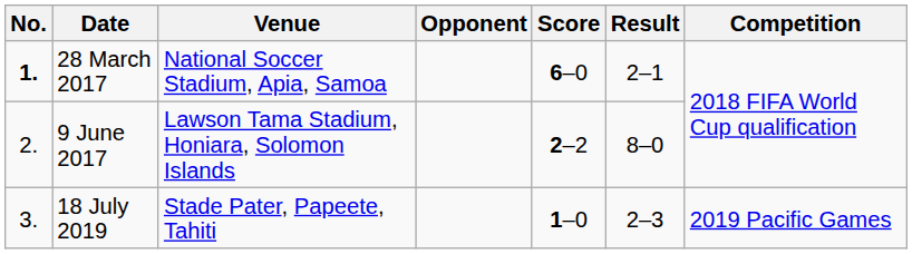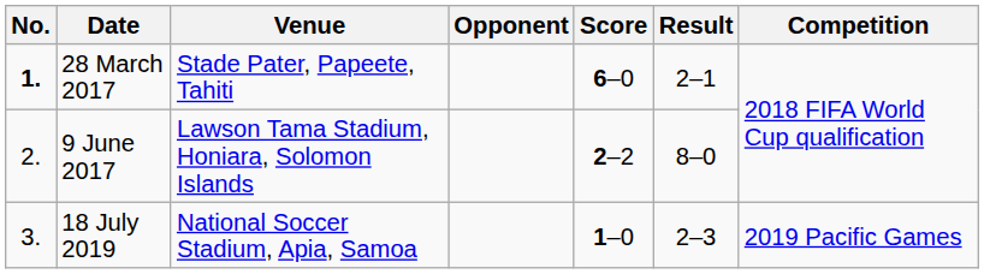 <table class="wikitable" style="font-size:95%">
 <tr>
 <th>No.</th>
 <th>Date</th>
 <th>Venue</th>
 <th>Opponent</th>
 <th>Score</th>
 <th>Result</th>
 <th>Competition</th>
 </tr>
 <tr>
 <td align=center><strong>1.</strong></td>
 <td>28 March 2017</td>
-<td><a href='#'>National Soccer Stadium</a>, <a href='#'>Apia</a>, <a href='#'>Samoa</a></td>
+<td><a href='#'>Stade Pater</a>, <a href='#'>Papeete</a>, <a href='#'>Tahiti</a></td>
 <td></td>
 <td align=center><strong>6</strong>–0</td>
 <td align=center>2–1</td>
 <td rowspan=2><a href='#'>2018 FIFA World Cup qualification</a></td>
 </tr>
 <tr>
 <td align=center>2.</td>
 <td>9 June 2017</td>
 <td><a href='#'>Lawson Tama Stadium</a>, <a href='#'>Honiara</a>, <a href='#'>Solomon Islands</a></td>
 <td></td>
 <td align=center><strong>2</strong>–2</td>
 <td align=center>8–0</td>
 </tr>
 <tr>
 <td align=center>3.</td>
 <td>18 July 2019</td>
-<td><a href='#'>Stade Pater</a>, <a href='#'>Papeete</a>, <a href='#'>Tahiti</a></td>
+<td><a href='#'>National Soccer Stadium</a>, <a href='#'>Apia</a>, <a href='#'>Samoa</a></td>
 <td></td>
 <td align=center><strong>1</strong>–0</td>
 <td align=center>2–3</td>
 <td><a href='#'>2019 Pacific Games</a></td>
 </tr>
 </table>
